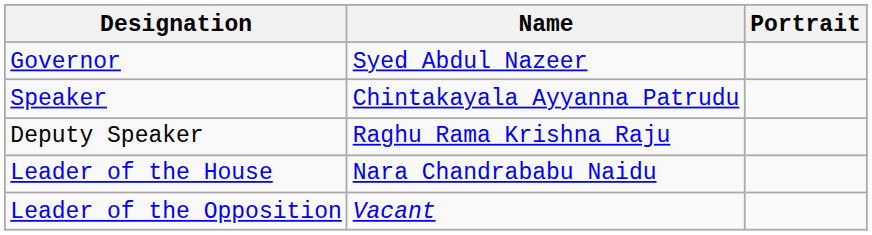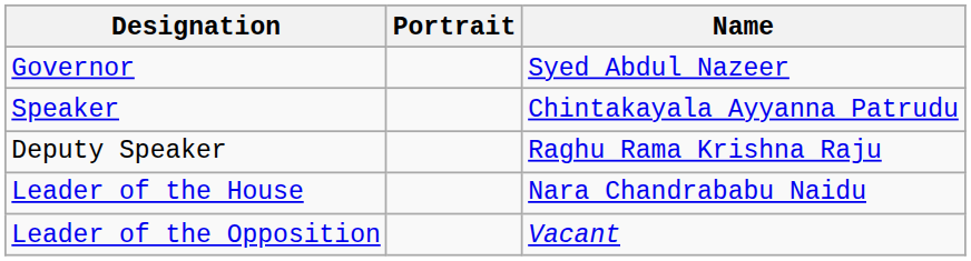 <table class="wikitable">
 <tr>
 <th>Designation</th>
+<th>Portrait</th>
 <th>Name</th>
-<th>Portrait</th>
 </tr>
 <tr>
 <td><a href='#'>Governor</a></td>
+<td></td>
 <td><a href='#'>Syed Abdul Nazeer</a></td>
-<td></td>
 </tr>
 <tr>
 <td><a href='#'>Speaker</a></td>
+<td></td>
 <td><a href='#'>Chintakayala Ayyanna Patrudu</a><br></td>
-<td></td>
 </tr>
 <tr>
 <td>Deputy Speaker</td>
+<td></td>
 <td><a href='#'>Raghu Rama Krishna Raju</a><br></td>
-<td></td>
 </tr>
 <tr>
 <td><a href='#'>Leader of the House</a></td>
+<td></td>
 <td><a href='#'>Nara Chandrababu Naidu</a><br></td>
-<td></td>
 </tr>
 <tr>
 <td><a href='#'>Leader of the Opposition</a></td>
+<td></td>
 <td><a href='#'><em>Vacant</em></a></td>
-<td></td>
 </tr>
 </table>
